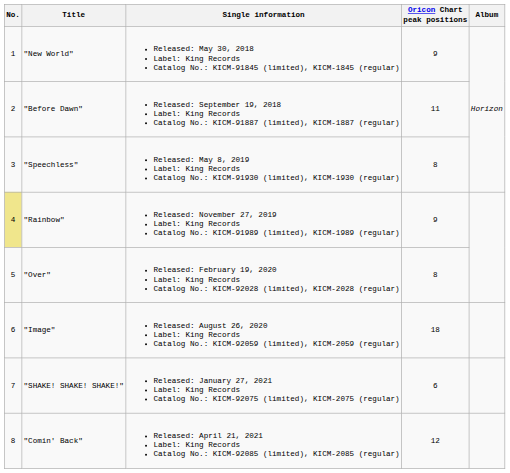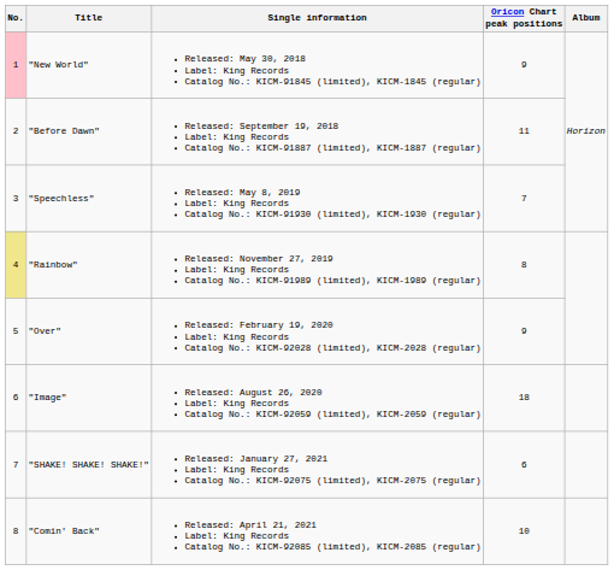 <table class="wikitable" style="font-size: 90%;">
 <tr>
 <th>No.</th>
 <th>Title</th>
 <th>Single information</th>
 <th><a href='#'>Oricon</a> Chart<br>peak positions</th>
 <th>Album</th>
 </tr>
 <tr>
-<td align=center>1</td>
+<td align=center style="background: pink;">1</td>
 <td>"New World"</td>
 <td><br><ul><li>Released: May 30, 2018</li><li>Label: King Records</li><li>Catalog No.: KICM-91845 (limited), KICM-1845 (regular)</li></ul></td>
 <td align=center>9</td>
 <td rowspan="3"><em>Horizon</em></td>
 </tr>
 <tr>
 <td align=center>2</td>
 <td>"Before Dawn"</td>
 <td><br><ul><li>Released: September 19, 2018</li><li>Label: King Records</li><li>Catalog No.: KICM-91887 (limited), KICM-1887 (regular)</li></ul></td>
 <td align=center>11</td>
 </tr>
 <tr>
 <td align=center>3</td>
 <td>"Speechless"</td>
 <td><br><ul><li>Released: May 8, 2019</li><li>Label: King Records</li><li>Catalog No.: KICM-91930 (limited), KICM-1930 (regular)</li></ul></td>
-<td align=center>8</td>
+<td align=center>7</td>
 </tr>
 <tr>
 <td align=center style="background: khaki;">4</td>
 <td>"Rainbow"</td>
 <td><br><ul><li>Released: November 27, 2019</li><li>Label: King Records</li><li>Catalog No.: KICM-91989 (limited), KICM-1989 (regular)</li></ul></td>
-<td align=center>9</td>
+<td align=center>8</td>
 <td rowspan="2"></td>
 </tr>
 <tr>
 <td align=center>5</td>
 <td>"Over"</td>
 <td><br><ul><li>Released: February 19, 2020</li><li>Label: King Records</li><li>Catalog No.: KICM-92028 (limited), KICM-2028 (regular)</li></ul></td>
-<td align=center>8</td>
+<td align=center>9</td>
 </tr>
 <tr>
 <td align=center>6</td>
 <td>"Image"</td>
 <td><br><ul><li>Released: August 26, 2020</li><li>Label: King Records</li><li>Catalog No.: KICM-92059 (limited), KICM-2059 (regular)</li></ul></td>
 <td align=center>18</td>
 <td></td>
 </tr>
 <tr>
 <td align=center>7</td>
 <td>"SHAKE! SHAKE! SHAKE!"</td>
 <td><br><ul><li>Released: January 27, 2021</li><li>Label: King Records</li><li>Catalog No.: KICM-92075 (limited), KICM-2075 (regular)</li></ul></td>
 <td align=center>6</td>
 <td></td>
 </tr>
 <tr>
 <td align=center>8</td>
 <td>"Comin' Back"</td>
 <td><br><ul><li>Released: April 21, 2021</li><li>Label: King Records</li><li>Catalog No.: KICM-92085 (limited), KICM-2085 (regular)</li></ul></td>
-<td align=center>12</td>
+<td align=center>10</td>
 <td></td>
 </tr>
 </table>
